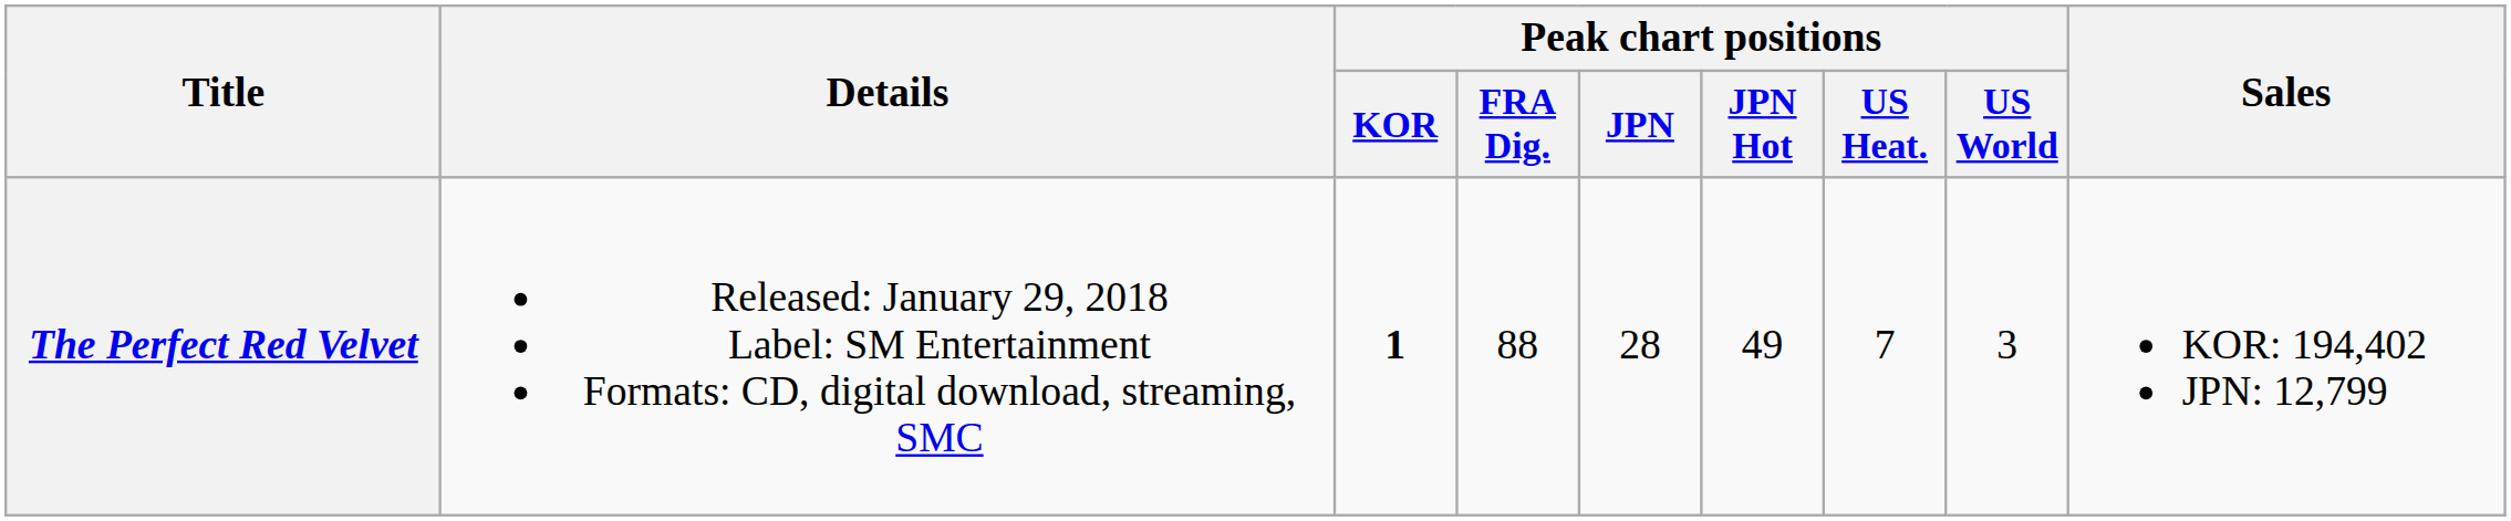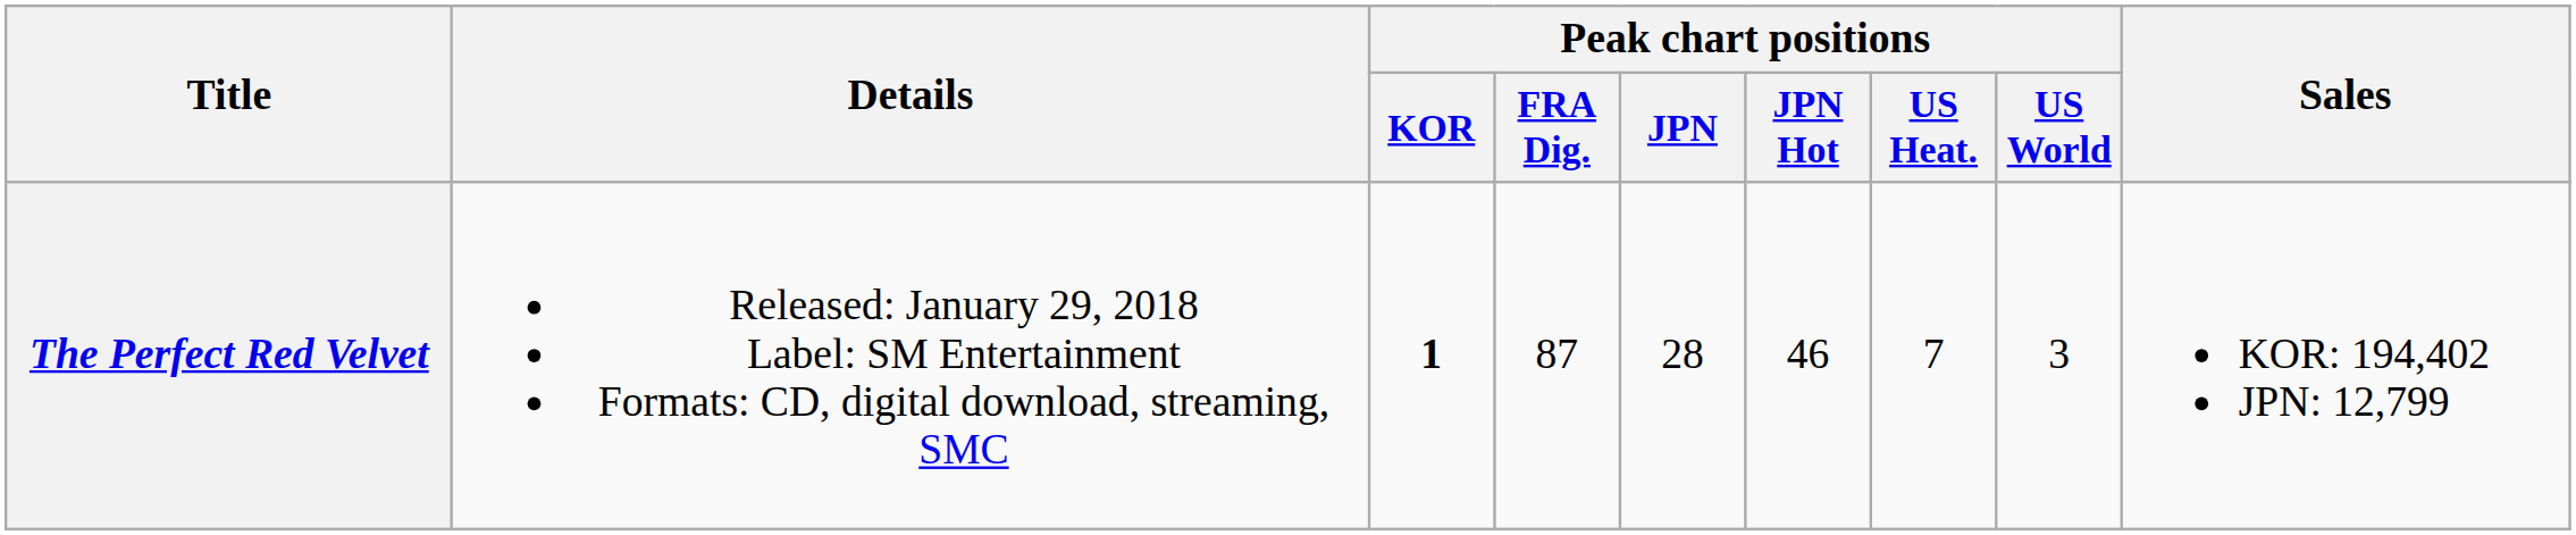 <table class="wikitable plainrowheaders" style="text-align:center">
 <tr>
 <th scope="col" rowspan="2" style="width:10em">Title</th>
 <th scope="col" rowspan="2" style="width:21em">Details</th>
 <th scope="col" colspan="6">Peak chart positions</th>
 <th scope="col" rowspan="2" style="width:10em">Sales</th>
 </tr>
 <tr>
 <th scope="col" style="width:2.8em;font-size:90%"><a href='#'>KOR</a><br></th>
 <th scope="col" style="width:2.8em;font-size:90%"><a href='#'>FRA Dig.</a><br></th>
 <th scope="col" style="width:2.8em;font-size:90%"><a href='#'>JPN</a><br></th>
 <th scope="col" style="width:2.8em;font-size:90%"><a href='#'>JPN Hot</a><br></th>
 <th scope="col" style="width:2.8em;font-size:90%"><a href='#'>US Heat.</a><br></th>
 <th scope="col" style="width:2.8em;font-size:90%"><a href='#'>US World</a><br></th>
 </tr>
 <tr>
 <th scope="row"><em><a href='#'>The Perfect Red Velvet</a></em></th>
 <td><br><ul><li>Released: January 29, 2018</li><li>Label: SM Entertainment</li><li>Formats: CD, digital download, streaming, <a href='#'>SMC</a></li></ul></td>
 <td><strong>1</strong></td>
-<td>88</td>
+<td>87</td>
 <td>28</td>
-<td>49</td>
+<td>46</td>
 <td>7</td>
 <td>3</td>
 <td style="text-align:left"><br><ul><li>KOR: 194,402</li><li>JPN: 12,799</li></ul></td>
 </tr>
 </table>
